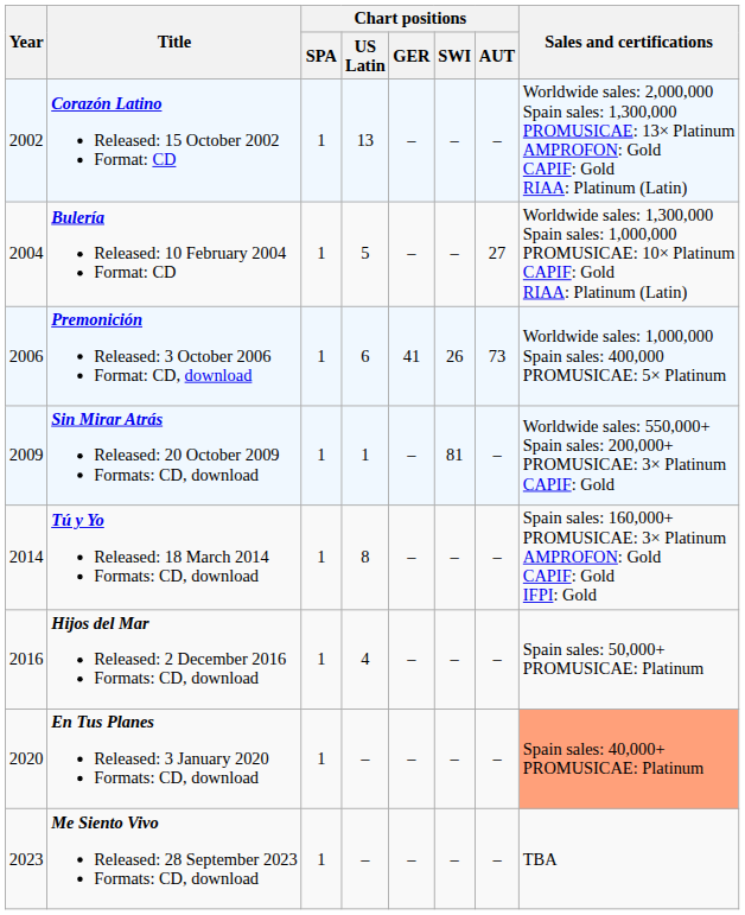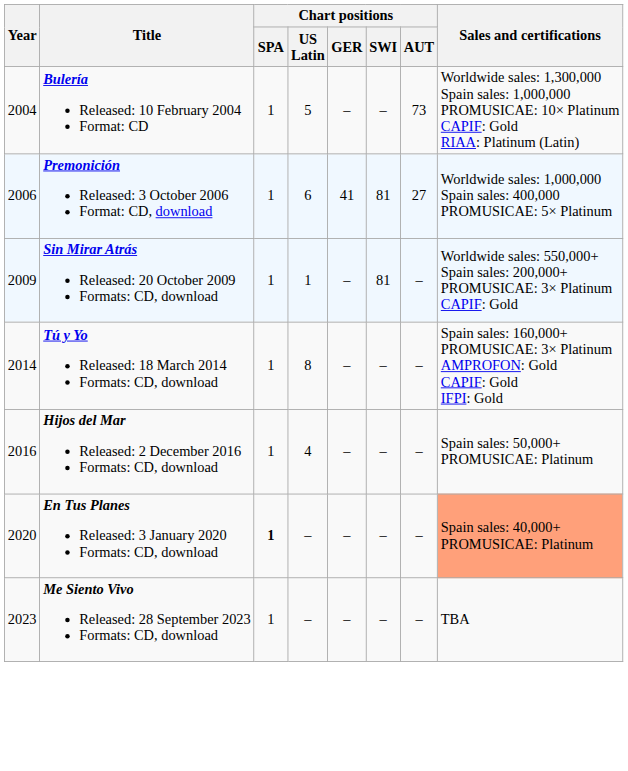 <table class="wikitable">
 <tr>
 <th rowspan="2">Year</th>
 <th rowspan="2">Title</th>
 <th colspan="5">Chart positions</th>
 <th rowspan="2">Sales and certifications</th>
 </tr>
 <tr bgcolor="#DDDDDD">
 <th width="30">SPA<br></th>
 <th width="30">US Latin</th>
 <th width="30">GER</th>
 <th width="30">SWI</th>
 <th width="30">AUT</th>
 </tr>
-<tr bgcolor="#F0F8FF">
-<td>2002</td>
-<td><strong><em><a href='#'>Corazón Latino</a></em></strong><br><ul><li>Released: 15 October 2002</li><li>Format: <a href='#'>CD</a></li></ul></td>
-<td align="center">1</td>
-<td align="center">13</td>
-<td align="center">–</td>
-<td align="center">–</td>
-<td align="center">–</td>
-<td>Worldwide sales: 2,000,000<br>Spain sales: 1,300,000<br><a href='#'>PROMUSICAE</a>: 13× Platinum<br><a href='#'>AMPROFON</a>: Gold<br><a href='#'>CAPIF</a>: Gold<br><a href='#'>RIAA</a>: Platinum (Latin)</td>
-</tr>
 <tr>
 <td>2004</td>
 <td><strong><em><a href='#'>Bulería</a></em></strong><br><ul><li>Released: 10 February 2004</li><li>Format: CD</li></ul></td>
 <td align="center">1</td>
 <td align="center">5</td>
 <td align="center">–</td>
 <td align="center">–</td>
-<td align="center">27</td>
+<td align="center">73</td>
 <td>Worldwide sales: 1,300,000<br>Spain sales: 1,000,000<br>PROMUSICAE: 10× Platinum<br><a href='#'>CAPIF</a>: Gold<br><a href='#'>RIAA</a>: Platinum (Latin)</td>
 </tr>
 <tr bgcolor="#F0F8FF">
 <td>2006</td>
 <td><strong><em><a href='#'>Premonición</a></em></strong><br><ul><li>Released: 3 October 2006</li><li>Format: CD, <a href='#'>download</a></li></ul></td>
 <td align="center">1</td>
 <td align="center">6</td>
 <td align="center">41</td>
-<td align="center">26</td>
-<td align="center">73</td>
+<td align="center">81</td>
+<td align="center">27</td>
 <td>Worldwide sales: 1,000,000<br>Spain sales: 400,000<br>PROMUSICAE: 5× Platinum</td>
 </tr>
 <tr bgcolor="#F0F8FF">
 <td>2009</td>
 <td><strong><em><a href='#'>Sin Mirar Atrás</a></em></strong><br><ul><li>Released: 20 October 2009</li><li>Formats: CD, download</li></ul></td>
 <td align="center">1</td>
 <td align="center">1</td>
 <td align="center">–</td>
 <td align="center">81</td>
 <td align="center">–</td>
 <td>Worldwide sales: 550,000+<br> Spain sales: 200,000+<br> PROMUSICAE: 3× Platinum<br><a href='#'>CAPIF</a>: Gold</td>
 </tr>
 <tr>
 <td>2014</td>
 <td><strong><em><a href='#'>Tú y Yo</a></em></strong><br><ul><li>Released: 18 March 2014</li><li>Formats: CD, download</li></ul></td>
 <td align="center">1</td>
 <td align="center">8</td>
 <td align="center">–</td>
 <td align="center">–</td>
 <td align="center">–</td>
 <td>Spain sales: 160,000+<br> PROMUSICAE: 3× Platinum<br><a href='#'>AMPROFON</a>: Gold<br><a href='#'>CAPIF</a>: Gold<br><a href='#'>IFPI</a>: Gold</td>
 </tr>
 <tr>
 <td>2016</td>
 <td><strong><em>Hijos del Mar</em></strong><br><ul><li>Released: 2 December 2016</li><li>Formats: CD, download</li></ul></td>
 <td align="center">1</td>
 <td align="center">4</td>
 <td align="center">–</td>
 <td align="center">–</td>
 <td align="center">–</td>
 <td>Spain sales: 50,000+<br> PROMUSICAE: Platinum</td>
 </tr>
 <tr>
 <td>2020</td>
 <td><strong><em>En Tus Planes</em></strong><br><ul><li>Released: 3 January 2020</li><li>Formats: CD, download</li></ul></td>
-<td align="center">1</td>
+<td align="center"><strong>1</strong></td>
 <td align="center">–</td>
 <td align="center">–</td>
 <td align="center">–</td>
 <td align="center">–</td>
 <td style="background: lightsalmon;">Spain sales: 40,000+<br> PROMUSICAE: Platinum</td>
 </tr>
 <tr>
 <td>2023</td>
 <td><strong><em>Me Siento Vivo</em></strong><br><ul><li>Released: 28 September 2023</li><li>Formats: CD, download</li></ul></td>
 <td align="center">1</td>
 <td align="center">–</td>
 <td align="center">–</td>
 <td align="center">–</td>
 <td align="center">–</td>
 <td>TBA</td>
 </tr>
 </table>
